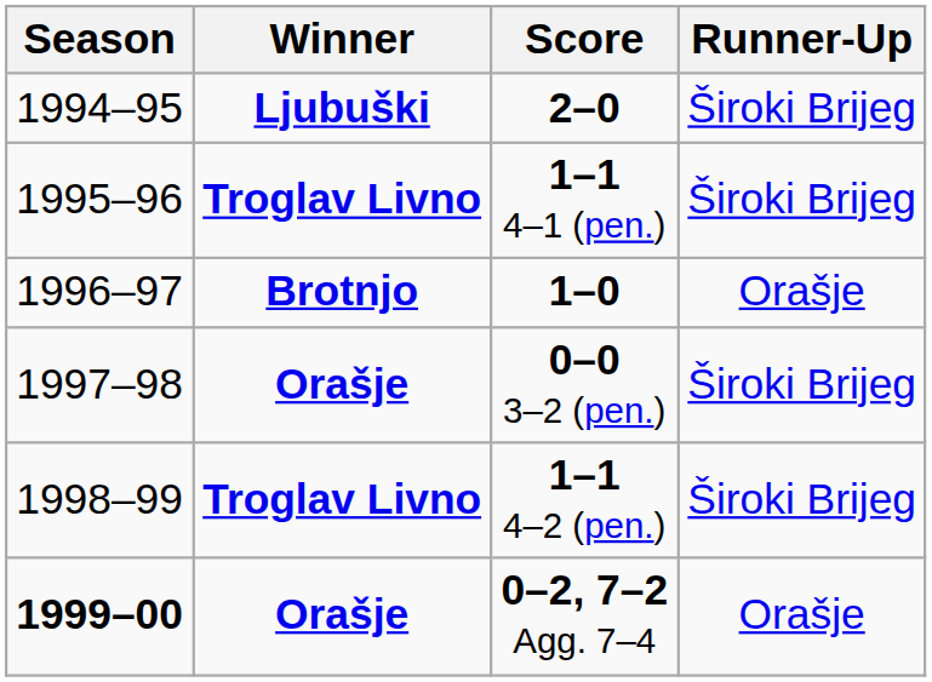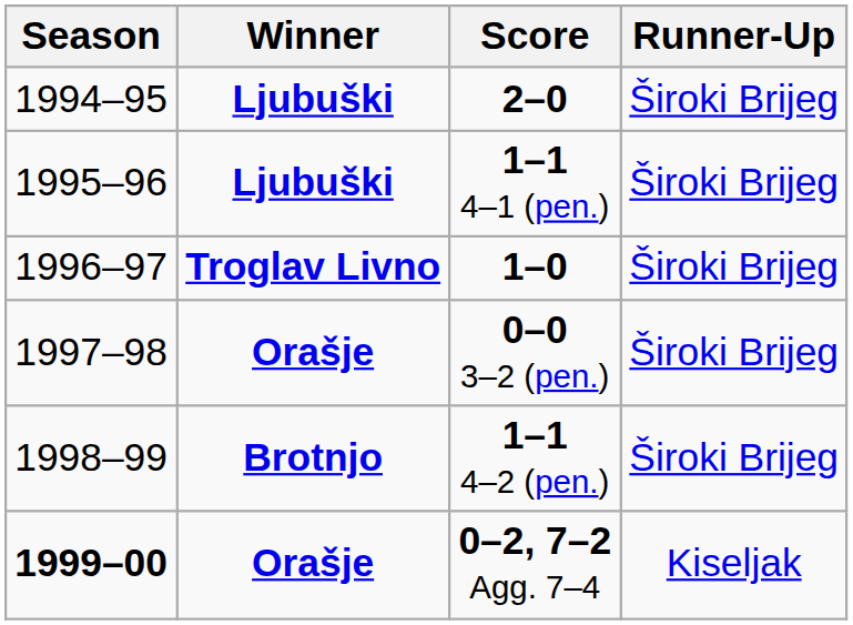 <table class="wikitable" style="text-align: center;">
 <tr>
 <th>Season</th>
 <th>Winner</th>
 <th>Score</th>
 <th>Runner-Up</th>
 </tr>
 <tr>
 <td>1994–95</td>
 <td><strong><a href='#'>Ljubuški</a></strong></td>
 <td><strong>2–0</strong></td>
 <td><a href='#'>Široki Brijeg</a></td>
 </tr>
 <tr>
 <td>1995–96</td>
-<td><strong><a href='#'>Troglav Livno</a></strong></td>
+<td><strong><a href='#'>Ljubuški</a></strong></td>
 <td><strong>1–1</strong> <br> <small>4–1 (<a href='#'>pen.</a>)</small></td>
 <td><a href='#'>Široki Brijeg</a></td>
 </tr>
 <tr>
 <td>1996–97</td>
-<td><strong><a href='#'>Brotnjo</a></strong></td>
+<td><strong><a href='#'>Troglav Livno</a></strong></td>
 <td><strong>1–0</strong></td>
-<td><a href='#'>Orašje</a></td>
+<td><a href='#'>Široki Brijeg</a></td>
 </tr>
 <tr>
 <td>1997–98</td>
 <td><strong><a href='#'>Orašje</a></strong></td>
 <td><strong>0–0</strong> <br> <small>3–2 (<a href='#'>pen.</a>)</small></td>
 <td><a href='#'>Široki Brijeg</a></td>
 </tr>
 <tr>
 <td>1998–99</td>
-<td><strong><a href='#'>Troglav Livno</a></strong></td>
+<td><strong><a href='#'>Brotnjo</a></strong></td>
 <td><strong>1–1</strong> <br> <small>4–2 (<a href='#'>pen.</a>)</small></td>
 <td><a href='#'>Široki Brijeg</a></td>
 </tr>
 <tr>
 <td><strong>1999–00</strong></td>
 <td><strong><a href='#'>Orašje</a></strong></td>
 <td><strong>0–2, 7–2</strong> <br> <small>Agg. 7–4</small></td>
-<td><a href='#'>Orašje</a></td>
+<td><a href='#'>Kiseljak</a></td>
 </tr>
 </table>
